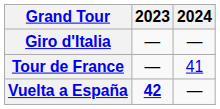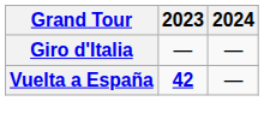 <table class="wikitable plainrowheaders">
 <tr>
 <th scope="col"><a href='#'>Grand Tour</a></th>
 <th scope="col">2023</th>
 <th scope="col">2024</th>
 </tr>
 <tr style="text-align:center;">
 <th scope="row"> <a href='#'>Giro d'Italia</a></th>
 <td>—</td>
 <td>—</td>
 </tr>
 <tr style="text-align:center;">
-<th scope="row"> <a href='#'>Tour de France</a></th>
-<td>—</td>
-<td><a href='#'>41</a></td>
-</tr>
-<tr style="text-align:center;">
 <th scope="row"> <a href='#'>Vuelta a España</a></th>
 <td><strong><a href='#'>42</a></strong></td>
 <td>—</td>
 </tr>
 </table>
